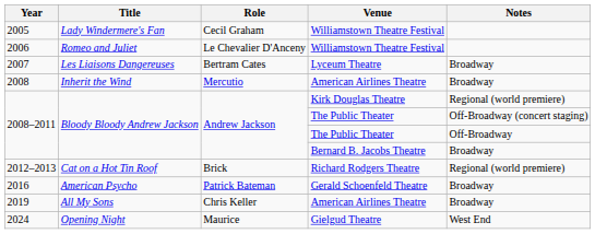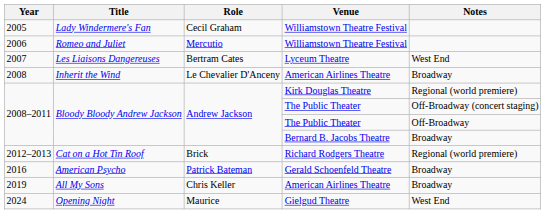 <table class="wikitable">
 <tr>
 <th>Year</th>
 <th>Title</th>
 <th>Role</th>
 <th>Venue</th>
 <th>Notes</th>
 </tr>
 <tr>
 <td>2005</td>
 <td><em><a href='#'>Lady Windermere's Fan</a></em></td>
 <td>Cecil Graham</td>
 <td><a href='#'>Williamstown Theatre Festival</a></td>
 <td></td>
 </tr>
 <tr>
 <td>2006</td>
 <td><em><a href='#'>Romeo and Juliet</a></em></td>
-<td>Le Chevalier D'Anceny</td>
+<td><a href='#'>Mercutio</a></td>
 <td><a href='#'>Williamstown Theatre Festival</a></td>
 <td></td>
 </tr>
 <tr>
 <td>2007</td>
 <td><a href='#'><em>Les Liaisons Dangereuses</em></a></td>
 <td>Bertram Cates</td>
 <td><a href='#'>Lyceum Theatre</a></td>
-<td>Broadway</td>
+<td>West End</td>
 </tr>
 <tr>
 <td>2008</td>
 <td><a href='#'><em>Inherit the Wind</em></a></td>
-<td><a href='#'>Mercutio</a></td>
+<td>Le Chevalier D'Anceny</td>
 <td><a href='#'>American Airlines Theatre</a></td>
 <td>Broadway</td>
 </tr>
 <tr>
 <td rowspan="4">2008–2011</td>
 <td rowspan="4"><em><a href='#'>Bloody Bloody Andrew Jackson</a></em></td>
 <td rowspan="4"><a href='#'>Andrew Jackson</a></td>
 <td><a href='#'>Kirk Douglas Theatre</a></td>
 <td>Regional (world premiere)</td>
 </tr>
 <tr>
 <td><a href='#'>The Public Theater</a></td>
 <td>Off-Broadway (concert staging)</td>
 </tr>
 <tr>
 <td><a href='#'>The Public Theater</a></td>
 <td>Off-Broadway</td>
 </tr>
 <tr>
 <td><a href='#'>Bernard B. Jacobs Theatre</a></td>
 <td>Broadway</td>
 </tr>
 <tr>
 <td>2012–2013</td>
 <td><em><a href='#'>Cat on a Hot Tin Roof</a></em></td>
 <td>Brick</td>
 <td><a href='#'>Richard Rodgers Theatre</a></td>
 <td>Regional (world premiere)</td>
 </tr>
 <tr>
 <td>2016</td>
 <td><a href='#'><em>American Psycho</em></a></td>
 <td><a href='#'>Patrick Bateman</a></td>
 <td><a href='#'>Gerald Schoenfeld Theatre</a></td>
 <td>Broadway</td>
 </tr>
 <tr>
 <td>2019</td>
 <td><em><a href='#'>All My Sons</a></em></td>
 <td>Chris Keller</td>
 <td><a href='#'>American Airlines Theatre</a></td>
 <td>Broadway</td>
 </tr>
 <tr>
 <td>2024</td>
 <td><em><a href='#'>Opening Night</a></em></td>
 <td>Maurice</td>
 <td><a href='#'>Gielgud Theatre</a></td>
 <td>West End</td>
 </tr>
 </table>
